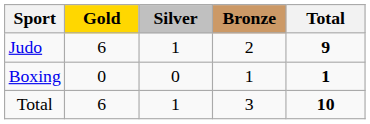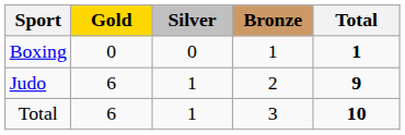 <table class="wikitable" style="text-align:center; font-size:98%;">
 <tr>
 <th>Sport</th>
 <td style="background:gold; width:3.7em; font-weight:bold;">Gold</td>
 <td style="background:silver; width:3.7em; font-weight:bold;">Silver</td>
 <td style="background:#c96; width:3.7em; font-weight:bold;">Bronze</td>
 <th style="width:4em; font-weight:bold;">Total</th>
 </tr>
 <tr>
+<td align=left><a href='#'>Boxing</a></td>
+<td>0</td>
+<td>0</td>
+<td>1</td>
+<td><strong>1</strong></td>
+</tr>
+<tr>
 <td align=left><a href='#'>Judo</a></td>
 <td>6</td>
 <td>1</td>
 <td>2</td>
 <td><strong>9</strong></td>
-</tr>
-<tr>
-<td align=left><a href='#'>Boxing</a></td>
-<td>0</td>
-<td>0</td>
-<td>1</td>
-<td><strong>1</strong></td>
 </tr>
 <tr>
 <td align=center>Total</td>
 <td>6</td>
 <td>1</td>
 <td>3</td>
 <td><strong>10</strong></td>
 </tr>
 </table>
